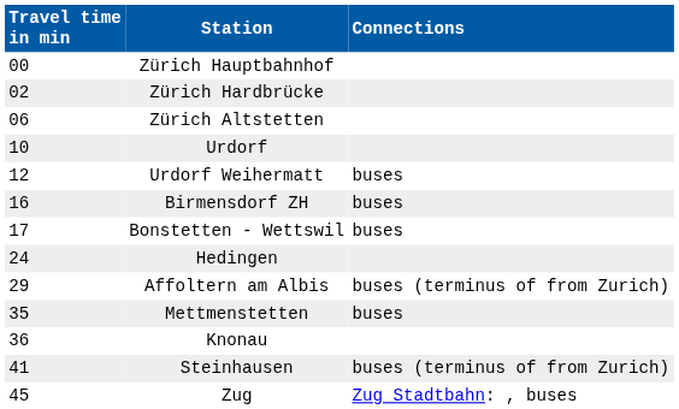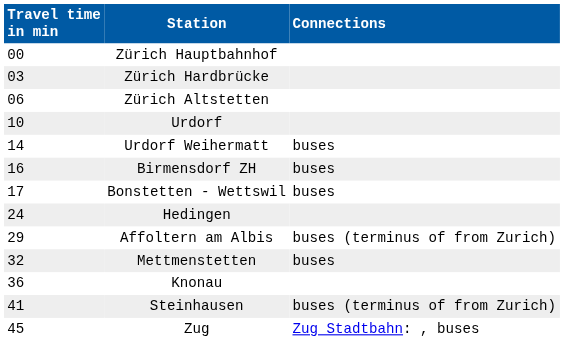 <table border=0; cellspacing=0; cellpadding=3;>
 <tr style="background-color:#005aa4;color:#fff;">
 <th align="left">Travel time<br>in min</th>
 <th align="center">Station</th>
 <th align="left">Connections</th>
 </tr>
 <tr>
 <td>00</td>
 <td align=center>Zürich Hauptbahnhof</td>
 <td>  </td>
 </tr>
 <tr style="background-color:#EEEEEE">
-<td>02</td>
+<td>03</td>
 <td align=center>Zürich Hardbrücke</td>
 <td></td>
 </tr>
 <tr>
 <td>06</td>
 <td align=center>Zürich Altstetten</td>
 <td></td>
 </tr>
 <tr style="background-color:#EEEEEE">
 <td>10</td>
 <td align=center>Urdorf</td>
 <td></td>
 </tr>
 <tr>
-<td>12</td>
+<td>14</td>
 <td align=center>Urdorf Weihermatt</td>
 <td>buses</td>
 </tr>
 <tr style="background-color:#EEEEEE">
 <td>16</td>
 <td align=center>Birmensdorf ZH</td>
 <td>buses</td>
 </tr>
 <tr>
 <td>17</td>
 <td align=center>Bonstetten - Wettswil</td>
 <td>buses</td>
 </tr>
 <tr style="background-color:#EEEEEE">
 <td>24</td>
 <td align=center>Hedingen</td>
 <td></td>
 </tr>
 <tr>
 <td>29</td>
 <td align=center>Affoltern am Albis</td>
 <td>buses (terminus of  from Zurich)</td>
 </tr>
 <tr style="background-color:#EEEEEE">
-<td>35</td>
+<td>32</td>
 <td align=center>Mettmenstetten</td>
 <td>buses</td>
 </tr>
 <tr>
 <td>36</td>
 <td align=center>Knonau</td>
 <td></td>
 </tr>
 <tr style="background-color:#EEEEEE">
 <td>41</td>
 <td align=center>Steinhausen</td>
 <td>buses (terminus of  from Zurich)</td>
 </tr>
 <tr>
 <td>45</td>
 <td align=center>Zug</td>
 <td>    <a href='#'>Zug Stadtbahn</a>:  , buses</td>
 </tr>
 </table>
